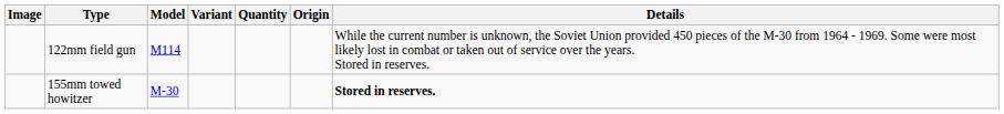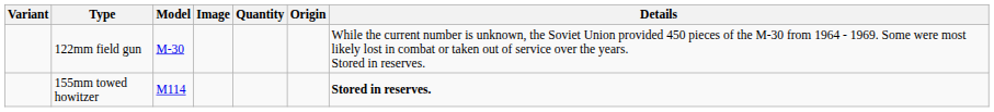 <table class="wikitable">
 <tr>
-<th>Image</th>
+<th>Variant</th>
 <th>Type</th>
 <th>Model</th>
-<th>Variant</th>
+<th>Image</th>
 <th>Quantity</th>
 <th>Origin</th>
 <th>Details</th>
 </tr>
 <tr>
 <td></td>
 <td>122mm field gun</td>
-<td><a href='#'>M114</a></td>
+<td><a href='#'>M-30</a></td>
 <td></td>
 <td></td>
 <td></td>
 <td>While the current number is unknown, the Soviet Union provided 450 pieces of the M-30 from 1964 - 1969. Some were most likely lost in combat or taken out of service over the years.<br>Stored in reserves.</td>
 </tr>
 <tr>
 <td></td>
 <td>155mm towed howitzer</td>
-<td><a href='#'>M-30</a></td>
+<td><a href='#'>M114</a></td>
 <td></td>
 <td></td>
 <td></td>
 <td><strong>Stored in reserves.</strong></td>
 </tr>
 </table>
